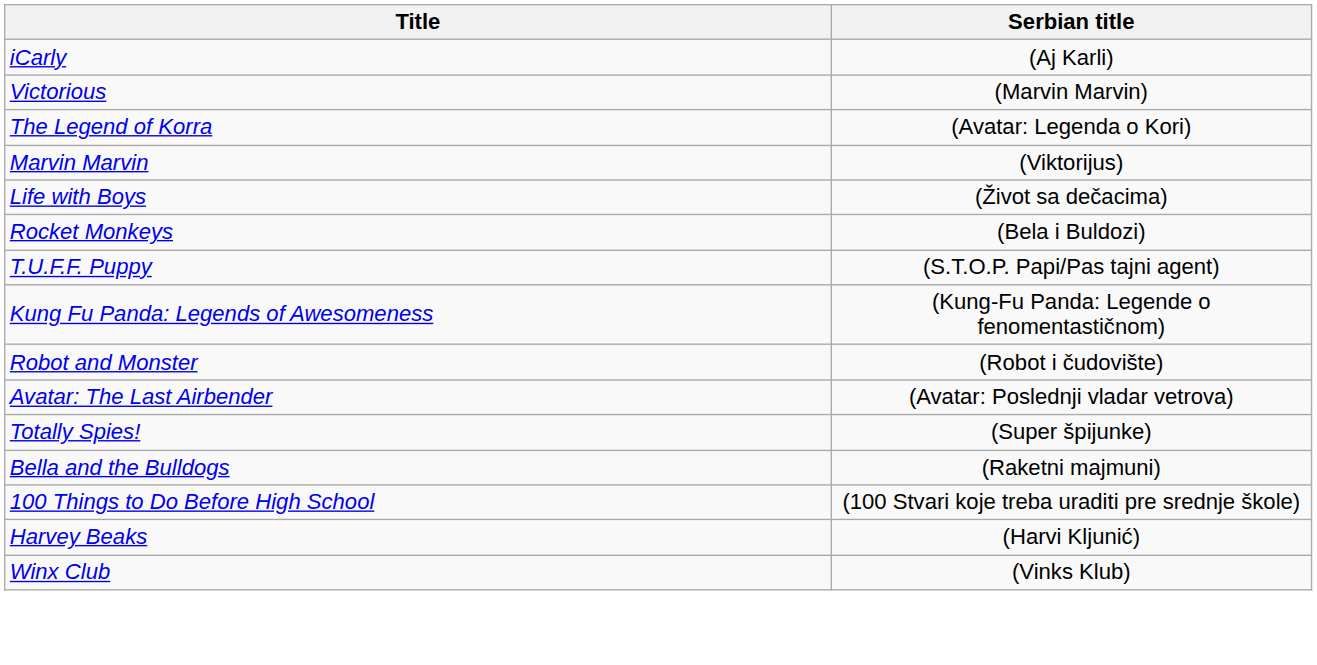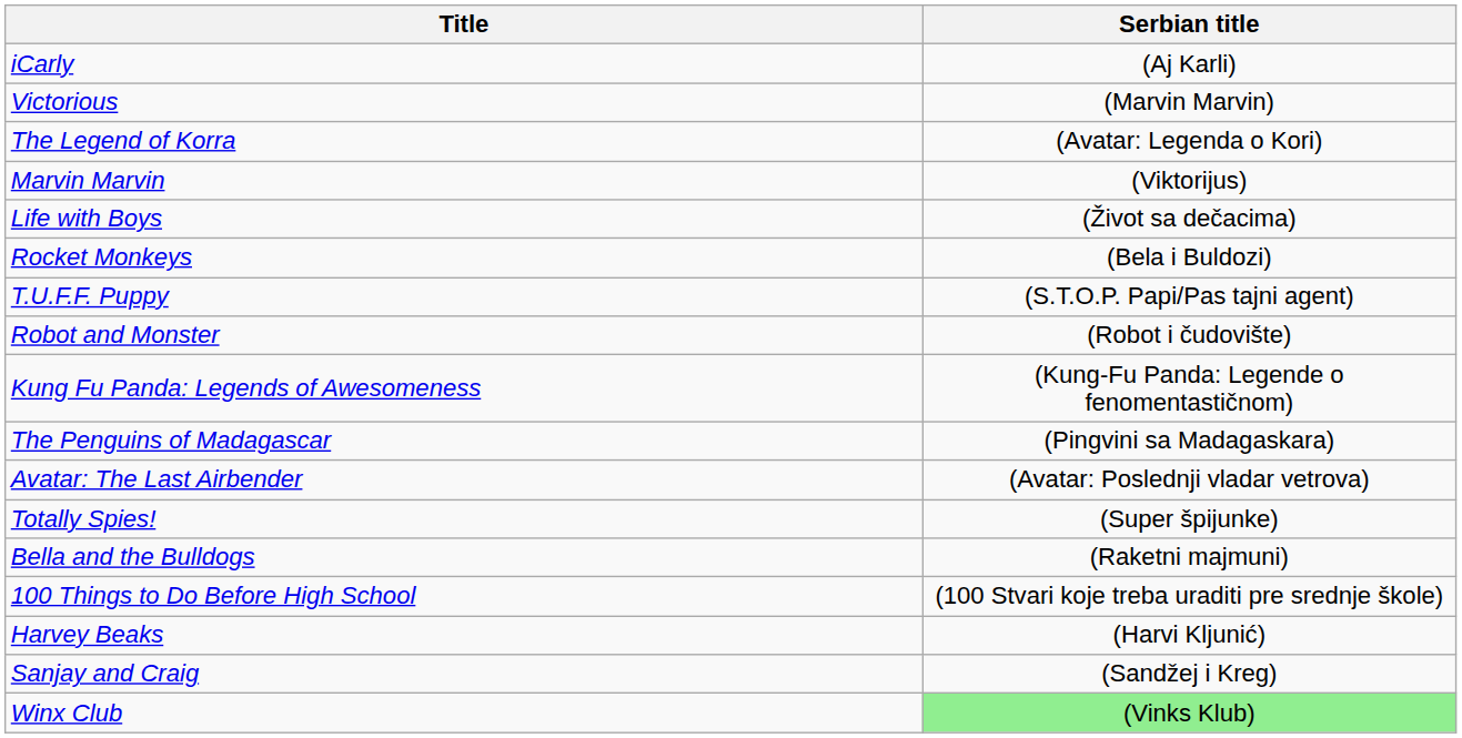 <table class="wikitable plainrowheaders sortable" style="width:75%;text-align: center;">
 <tr>
 <th scope="col" style="width:20%;">Title</th>
 <th scope="col" style="width:10%;">Serbian title</th>
 </tr>
 <tr>
 <td scope="row" style="text-align:left;"><em><a href='#'>iCarly</a></em></td>
 <td>(Aj Karli)</td>
 </tr>
 <tr>
 <td scope="row" style="text-align:left;"><em><a href='#'>Victorious</a></em></td>
 <td>(Marvin Marvin)</td>
 </tr>
 <tr>
 <td scope="row" style="text-align:left;"><em><a href='#'>The Legend of Korra</a></em></td>
 <td>(Avatar: Legenda o Kori)</td>
 </tr>
 <tr>
 <td scope="row" style="text-align:left;"><em><a href='#'>Marvin Marvin</a></em></td>
 <td>(Viktorijus)</td>
 </tr>
 <tr>
 <td scope="row" style="text-align:left;"><em><a href='#'>Life with Boys</a></em></td>
 <td>(Život sa dečacima)</td>
 </tr>
 <tr>
 <td scope="row" style="text-align:left;"><em><a href='#'>Rocket Monkeys</a></em></td>
 <td>(Bela i Buldozi)</td>
 </tr>
 <tr>
 <td scope="row" style="text-align:left;"><em><a href='#'>T.U.F.F. Puppy</a></em></td>
 <td>(S.T.O.P. Papi/Pas tajni agent)</td>
 </tr>
 <tr>
+<td scope="row" style="text-align:left;"><em><a href='#'>Robot and Monster</a></em></td>
+<td>(Robot i čudovište)</td>
+</tr>
+<tr>
 <td scope="row" style="text-align:left;"><em><a href='#'>Kung Fu Panda: Legends of Awesomeness</a></em></td>
 <td>(Kung-Fu Panda: Legende o fenomentastičnom)</td>
 </tr>
 <tr>
-<td scope="row" style="text-align:left;"><em><a href='#'>Robot and Monster</a></em></td>
-<td>(Robot i čudovište)</td>
+<td scope="row" style="text-align:left;"><em><a href='#'>The Penguins of Madagascar</a></em></td>
+<td>(Pingvini sa Madagaskara)</td>
 </tr>
 <tr>
 <td scope="row" style="text-align:left;"><em><a href='#'>Avatar: The Last Airbender</a></em></td>
 <td>(Avatar: Poslednji vladar vetrova)</td>
 </tr>
 <tr>
 <td scope="row" style="text-align:left;"><em><a href='#'>Totally Spies!</a></em></td>
 <td>(Super špijunke)</td>
 </tr>
 <tr>
 <td scope="row" style="text-align:left;"><em><a href='#'>Bella and the Bulldogs</a></em></td>
 <td>(Raketni majmuni)</td>
 </tr>
 <tr>
 <td scope="row" style="text-align:left;"><em><a href='#'>100 Things to Do Before High School</a></em></td>
 <td>(100 Stvari koje treba uraditi pre srednje škole)</td>
 </tr>
 <tr>
 <td scope="row" style="text-align:left;"><em><a href='#'>Harvey Beaks</a></em></td>
 <td>(Harvi Kljunić)</td>
 </tr>
 <tr>
+<td scope="row" style="text-align:left;"><em><a href='#'>Sanjay and Craig</a></em></td>
+<td>(Sandžej i Kreg)</td>
+</tr>
+<tr>
 <td scope="row" style="text-align:left;"><em><a href='#'>Winx Club</a></em></td>
-<td>(Vinks Klub)</td>
+<td style="background: lightgreen;">(Vinks Klub)</td>
 </tr>
 </table>
